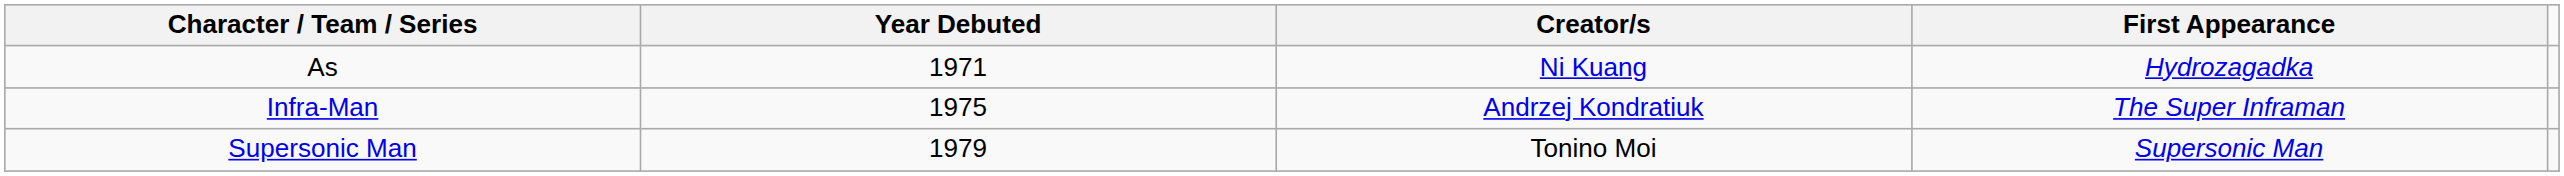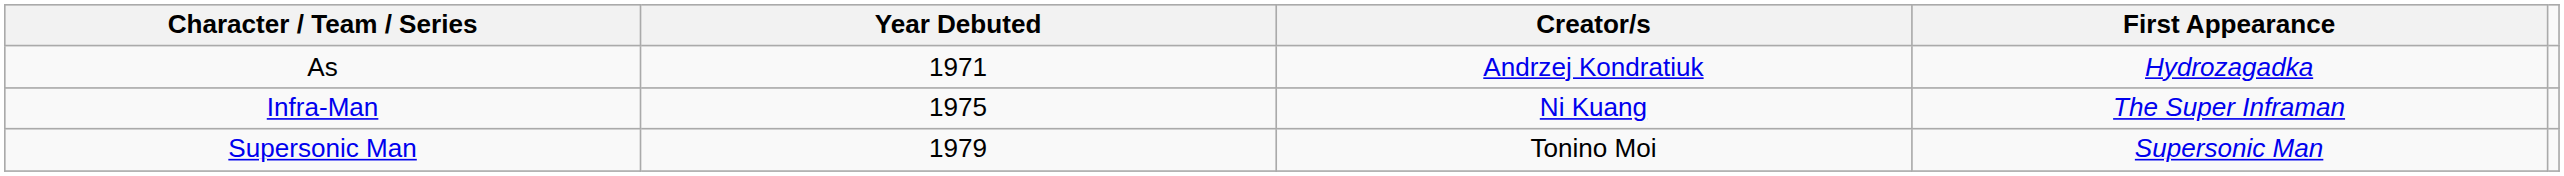 <table class="wikitable" style="text-align:center">
 <tr>
 <th style="width:25%;">Character / Team / Series</th>
 <th style="width:25%;">Year Debuted</th>
 <th style="width:25%;">Creator/s</th>
 <th style="width:25%;">First Appearance</th>
 </tr>
 <tr>
 <td>As</td>
 <td>1971</td>
-<td><a href='#'>Ni Kuang</a></td>
+<td><a href='#'>Andrzej Kondratiuk</a></td>
 <td><em><a href='#'>Hydrozagadka</a></em></td>
 <td></td>
 </tr>
 <tr>
 <td><a href='#'>Infra-Man</a></td>
 <td>1975</td>
-<td><a href='#'>Andrzej Kondratiuk</a></td>
+<td><a href='#'>Ni Kuang</a></td>
 <td><em><a href='#'>The Super Inframan</a></em></td>
 <td></td>
 </tr>
 <tr>
 <td><a href='#'>Supersonic Man</a></td>
 <td>1979</td>
 <td>Tonino Moi</td>
 <td><em><a href='#'>Supersonic Man</a></em></td>
 <td></td>
 </tr>
 </table>
